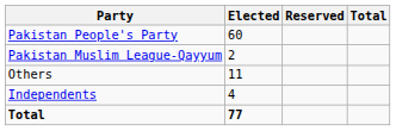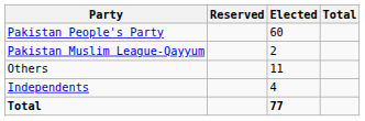 <table class="wikitable">
 <tr>
 <th>Party</th>
+<th>Reserved</th>
 <th>Elected</th>
-<th>Reserved</th>
 <th>Total</th>
 </tr>
 <tr>
 <td><a href='#'>Pakistan People's Party</a></td>
+<td></td>
 <td>60</td>
-<td></td>
 <td></td>
 </tr>
 <tr>
 <td><a href='#'>Pakistan Muslim League-Qayyum</a></td>
+<td></td>
 <td>2</td>
-<td></td>
 <td></td>
 </tr>
 <tr>
 <td>Others</td>
+<td></td>
 <td>11</td>
-<td></td>
 <td></td>
 </tr>
 <tr>
 <td><a href='#'>Independents</a></td>
+<td></td>
 <td>4</td>
-<td></td>
 <td></td>
 </tr>
 <tr>
 <td><strong>Total</strong></td>
+<td></td>
 <td><strong>77</strong></td>
-<td></td>
 <td></td>
 </tr>
 </table>
